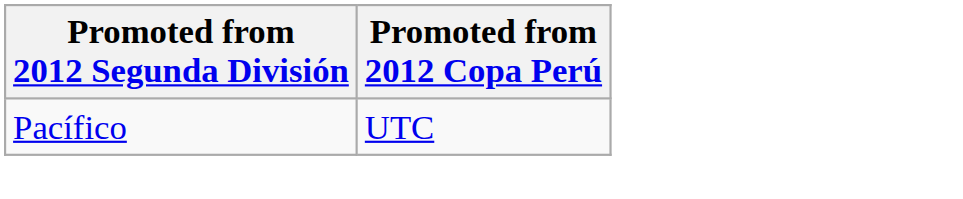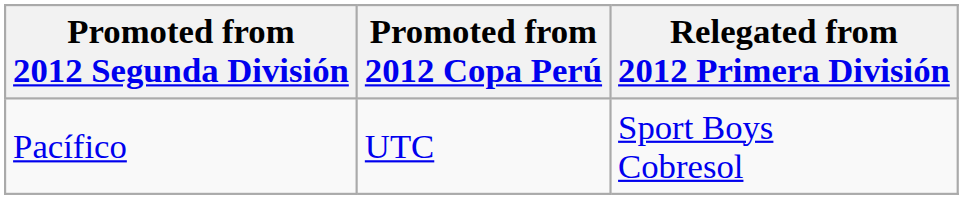 <table class="wikitable">
 <tr>
 <th>Promoted from<br><a href='#'>2012 Segunda División</a></th>
 <th>Promoted from<br><a href='#'>2012 Copa Perú</a></th>
+<th>Relegated from<br><a href='#'>2012 Primera División</a></th>
 </tr>
 <tr>
 <td> <a href='#'>Pacífico</a> </td>
 <td> <a href='#'>UTC</a> </td>
+<td> <a href='#'>Sport Boys</a> <br> <a href='#'>Cobresol</a> </td>
 </tr>
 </table>
